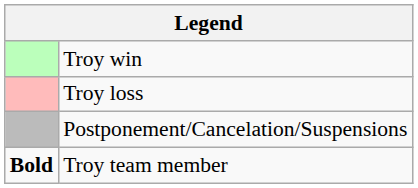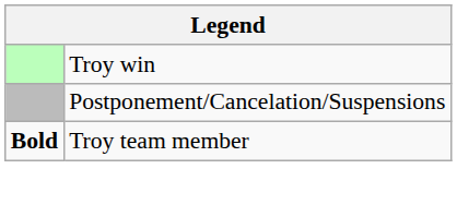 <table class="wikitable" style="font-size:90%">
 <tr>
 <th colspan="2">Legend</th>
 </tr>
 <tr>
 <td bgcolor="#bbffbb"> </td>
 <td>Troy win</td>
-</tr>
-<tr>
-<td bgcolor="#ffbbbb"> </td>
-<td>Troy loss</td>
 </tr>
 <tr>
 <td bgcolor="#bbbbbb"> </td>
 <td>Postponement/Cancelation/Suspensions</td>
 </tr>
 <tr>
 <td><strong>Bold</strong></td>
 <td>Troy team member</td>
 </tr>
 </table>
